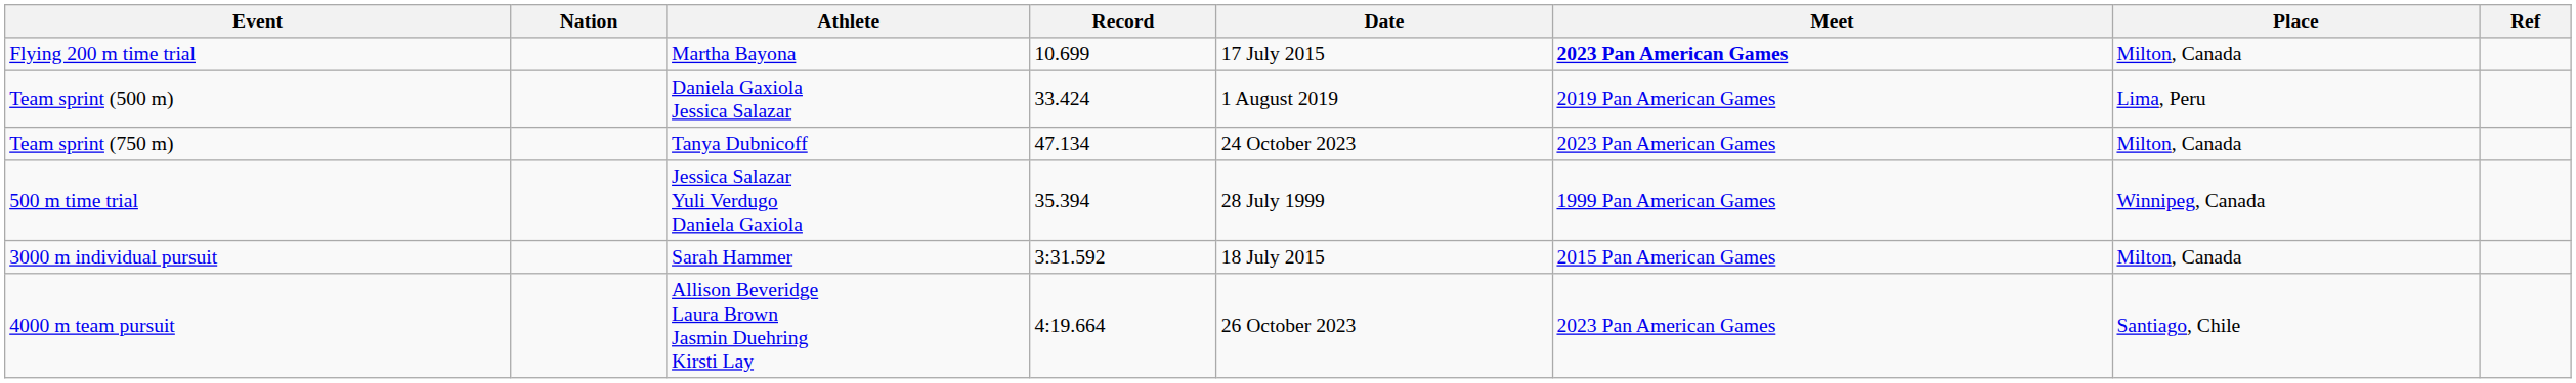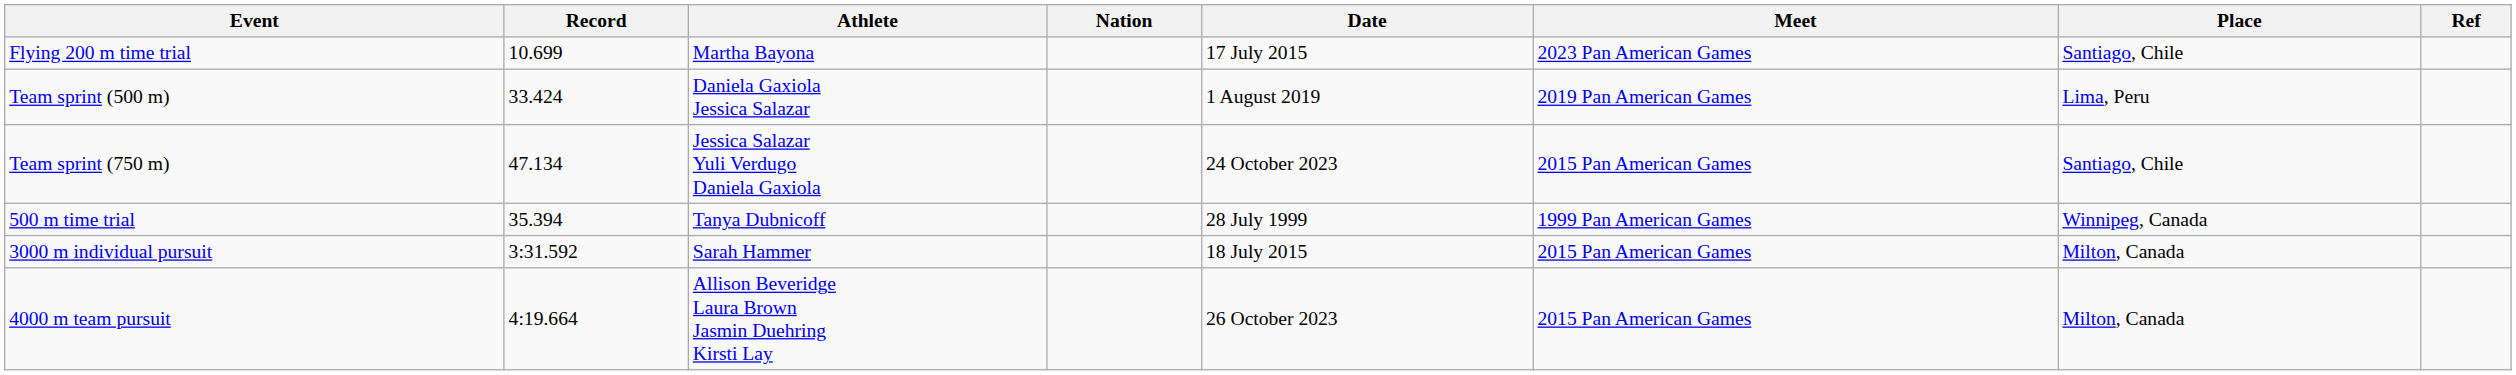 <table class="wikitable" style="font-size:95%; width: 98%;">
 <tr>
 <th>Event</th>
+<th>Record</th>
+<th>Athlete</th>
 <th>Nation</th>
-<th>Athlete</th>
-<th>Record</th>
 <th>Date</th>
 <th>Meet</th>
 <th>Place</th>
 <th>Ref</th>
 </tr>
 <tr>
 <td><a href='#'>Flying 200 m time trial</a></td>
+<td>10.699</td>
+<td><a href='#'>Martha Bayona</a></td>
 <td></td>
-<td><a href='#'>Martha Bayona</a></td>
-<td>10.699</td>
 <td>17 July 2015</td>
-<td><strong><a href='#'>2023 Pan American Games</a></strong></td>
-<td><a href='#'>Milton</a>, Canada</td>
+<td><a href='#'>2023 Pan American Games</a></td>
+<td><a href='#'>Santiago</a>, Chile</td>
 <td></td>
 </tr>
 <tr>
 <td><a href='#'>Team sprint</a> (500 m)</td>
+<td>33.424</td>
+<td><a href='#'>Daniela Gaxiola</a><br><a href='#'>Jessica Salazar</a></td>
 <td></td>
-<td><a href='#'>Daniela Gaxiola</a><br><a href='#'>Jessica Salazar</a></td>
-<td>33.424</td>
 <td>1 August 2019</td>
 <td><a href='#'>2019 Pan American Games</a></td>
 <td><a href='#'>Lima</a>, Peru</td>
 <td></td>
 </tr>
 <tr>
 <td><a href='#'>Team sprint</a> (750 m)</td>
+<td>47.134</td>
+<td><a href='#'>Jessica Salazar</a><br><a href='#'>Yuli Verdugo</a><br><a href='#'>Daniela Gaxiola</a></td>
 <td></td>
-<td><a href='#'>Tanya Dubnicoff</a></td>
-<td>47.134</td>
 <td>24 October 2023</td>
-<td><a href='#'>2023 Pan American Games</a></td>
-<td><a href='#'>Milton</a>, Canada</td>
+<td><a href='#'>2015 Pan American Games</a></td>
+<td><a href='#'>Santiago</a>, Chile</td>
 <td></td>
 </tr>
 <tr>
 <td><a href='#'>500 m time trial</a></td>
+<td>35.394</td>
+<td><a href='#'>Tanya Dubnicoff</a></td>
 <td></td>
-<td><a href='#'>Jessica Salazar</a><br><a href='#'>Yuli Verdugo</a><br><a href='#'>Daniela Gaxiola</a></td>
-<td>35.394</td>
 <td>28 July 1999</td>
 <td><a href='#'>1999 Pan American Games</a></td>
 <td><a href='#'>Winnipeg</a>, Canada</td>
 <td></td>
 </tr>
 <tr>
 <td><a href='#'>3000 m individual pursuit</a></td>
+<td>3:31.592</td>
+<td><a href='#'>Sarah Hammer</a></td>
 <td></td>
-<td><a href='#'>Sarah Hammer</a></td>
-<td>3:31.592</td>
 <td>18 July 2015</td>
 <td><a href='#'>2015 Pan American Games</a></td>
 <td><a href='#'>Milton</a>, Canada</td>
 <td></td>
 </tr>
 <tr>
 <td><a href='#'>4000 m team pursuit</a></td>
+<td>4:19.664</td>
+<td><a href='#'>Allison Beveridge</a><br><a href='#'>Laura Brown</a><br><a href='#'>Jasmin Duehring</a><br><a href='#'>Kirsti Lay</a></td>
 <td></td>
-<td><a href='#'>Allison Beveridge</a><br><a href='#'>Laura Brown</a><br><a href='#'>Jasmin Duehring</a><br><a href='#'>Kirsti Lay</a></td>
-<td>4:19.664</td>
 <td>26 October 2023</td>
-<td><a href='#'>2023 Pan American Games</a></td>
-<td><a href='#'>Santiago</a>, Chile</td>
+<td><a href='#'>2015 Pan American Games</a></td>
+<td><a href='#'>Milton</a>, Canada</td>
 <td></td>
 </tr>
 </table>
